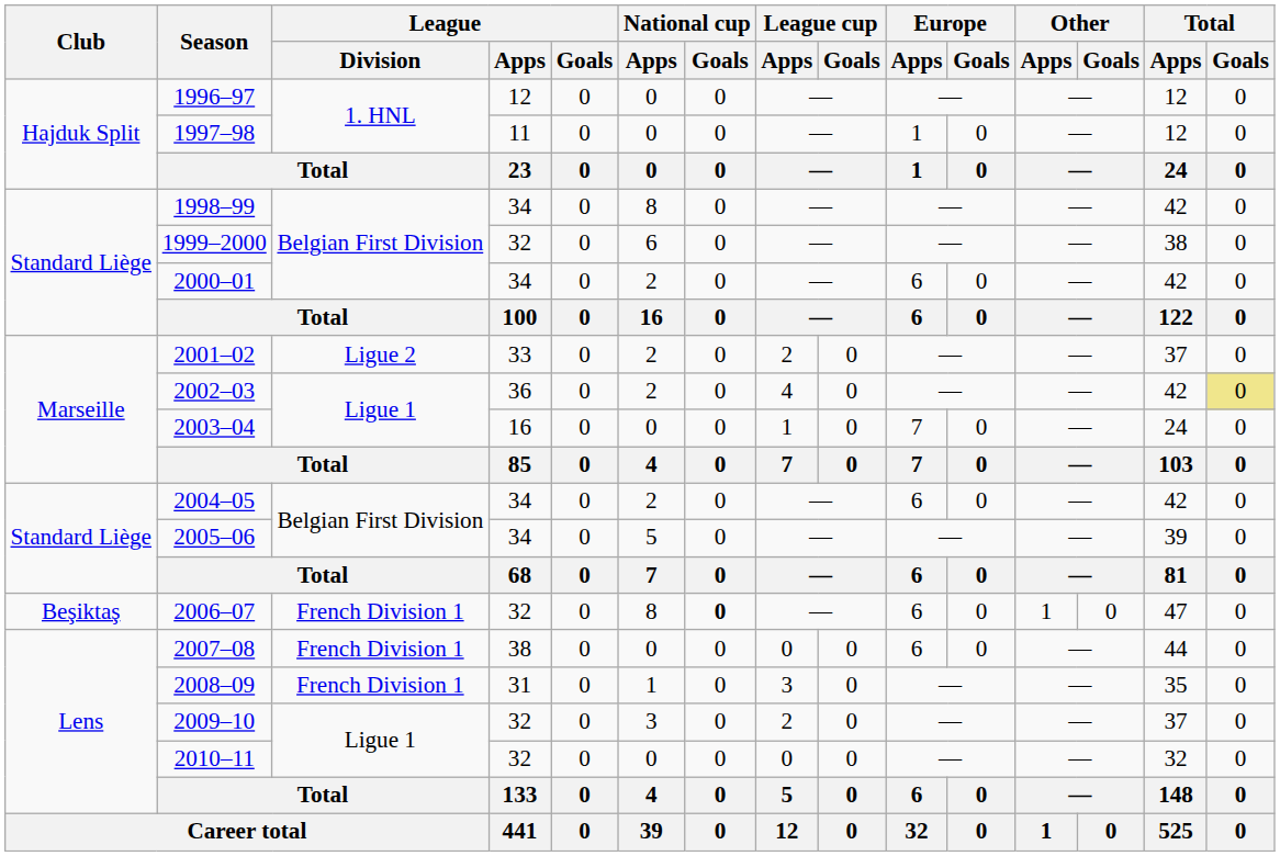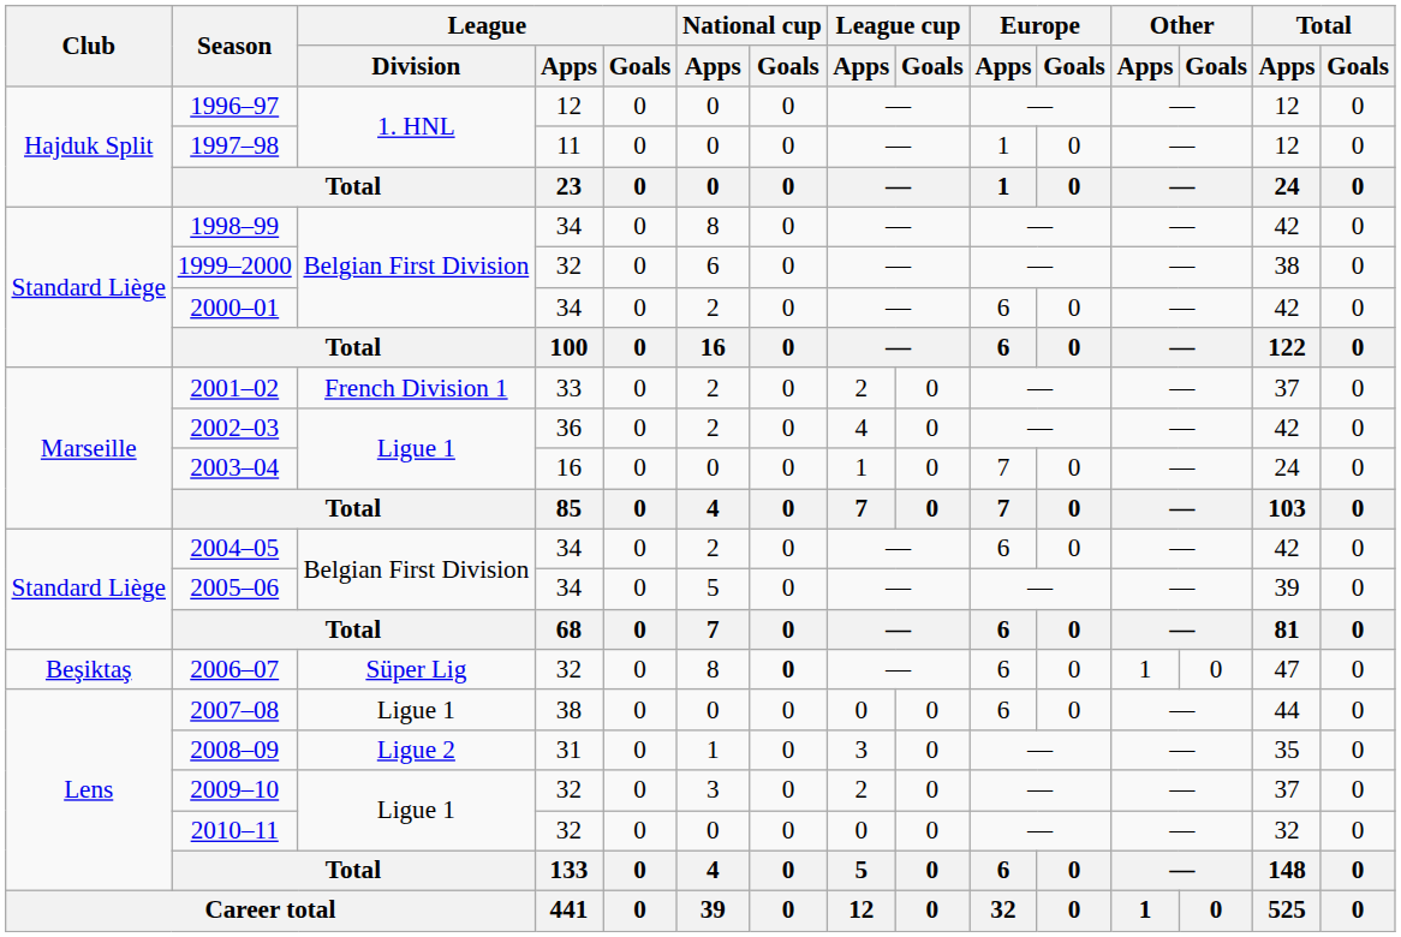 <table class="wikitable" style="text-align: center;">
 <tr>
 <th rowspan="2">Club</th>
 <th rowspan="2">Season</th>
 <th colspan="3">League</th>
 <th colspan="2">National cup</th>
 <th colspan="2">League cup</th>
 <th colspan="2">Europe</th>
 <th colspan="2">Other</th>
 <th colspan="2">Total</th>
 </tr>
 <tr>
 <th>Division</th>
 <th>Apps</th>
 <th>Goals</th>
 <th>Apps</th>
 <th>Goals</th>
 <th>Apps</th>
 <th>Goals</th>
 <th>Apps</th>
 <th>Goals</th>
 <th>Apps</th>
 <th>Goals</th>
 <th>Apps</th>
 <th>Goals</th>
 </tr>
 <tr>
 <td rowspan="3"><a href='#'>Hajduk Split</a></td>
 <td><a href='#'>1996–97</a></td>
 <td rowspan="2"><a href='#'>1. HNL</a></td>
 <td>12</td>
 <td>0</td>
 <td>0</td>
 <td>0</td>
 <td colspan="2">—</td>
 <td colspan="2">—</td>
 <td colspan="2">—</td>
 <td>12</td>
 <td>0</td>
 </tr>
 <tr>
 <td><a href='#'>1997–98</a></td>
 <td>11</td>
 <td>0</td>
 <td>0</td>
 <td>0</td>
 <td colspan="2">—</td>
 <td>1</td>
 <td>0</td>
 <td colspan="2">—</td>
 <td>12</td>
 <td>0</td>
 </tr>
 <tr>
 <th colspan="2">Total</th>
 <th>23</th>
 <th>0</th>
 <th>0</th>
 <th>0</th>
 <th colspan="2">—</th>
 <th>1</th>
 <th>0</th>
 <th colspan="2">—</th>
 <th>24</th>
 <th>0</th>
 </tr>
 <tr>
 <td rowspan="4"><a href='#'>Standard Liège</a></td>
 <td><a href='#'>1998–99</a></td>
 <td rowspan="3"><a href='#'>Belgian First Division</a></td>
 <td>34</td>
 <td>0</td>
 <td>8</td>
 <td>0</td>
 <td colspan="2">—</td>
 <td colspan="2">—</td>
 <td colspan="2">—</td>
 <td>42</td>
 <td>0</td>
 </tr>
 <tr>
 <td><a href='#'>1999–2000</a></td>
 <td>32</td>
 <td>0</td>
 <td>6</td>
 <td>0</td>
 <td colspan="2">—</td>
 <td colspan="2">—</td>
 <td colspan="2">—</td>
 <td>38</td>
 <td>0</td>
 </tr>
 <tr>
 <td><a href='#'>2000–01</a></td>
 <td>34</td>
 <td>0</td>
 <td>2</td>
 <td>0</td>
 <td colspan="2">—</td>
 <td>6</td>
 <td>0</td>
 <td colspan="2">—</td>
 <td>42</td>
 <td>0</td>
 </tr>
 <tr>
 <th colspan="2">Total</th>
 <th>100</th>
 <th>0</th>
 <th>16</th>
 <th>0</th>
 <th colspan="2">—</th>
 <th>6</th>
 <th>0</th>
 <th colspan="2">—</th>
 <th>122</th>
 <th>0</th>
 </tr>
 <tr>
 <td rowspan="4"><a href='#'>Marseille</a></td>
 <td><a href='#'>2001–02</a></td>
-<td><a href='#'>Ligue 2</a></td>
+<td><a href='#'>French Division 1</a></td>
 <td>33</td>
 <td>0</td>
 <td>2</td>
 <td>0</td>
 <td>2</td>
 <td>0</td>
 <td colspan="2">—</td>
 <td colspan="2">—</td>
 <td>37</td>
 <td>0</td>
 </tr>
 <tr>
 <td><a href='#'>2002–03</a></td>
 <td rowspan="2"><a href='#'>Ligue 1</a></td>
 <td>36</td>
 <td>0</td>
 <td>2</td>
 <td>0</td>
 <td>4</td>
 <td>0</td>
 <td colspan="2">—</td>
 <td colspan="2">—</td>
 <td>42</td>
-<td style="background: khaki;">0</td>
+<td>0</td>
 </tr>
 <tr>
 <td><a href='#'>2003–04</a></td>
 <td>16</td>
 <td>0</td>
 <td>0</td>
 <td>0</td>
 <td>1</td>
 <td>0</td>
 <td>7</td>
 <td>0</td>
 <td colspan="2">—</td>
 <td>24</td>
 <td>0</td>
 </tr>
 <tr>
 <th colspan="2">Total</th>
 <th>85</th>
 <th>0</th>
 <th>4</th>
 <th>0</th>
 <th>7</th>
 <th>0</th>
 <th>7</th>
 <th>0</th>
 <th colspan="2">—</th>
 <th>103</th>
 <th>0</th>
 </tr>
 <tr>
 <td rowspan="3"><a href='#'>Standard Liège</a></td>
 <td><a href='#'>2004–05</a></td>
 <td rowspan="2">Belgian First Division</td>
 <td>34</td>
 <td>0</td>
 <td>2</td>
 <td>0</td>
 <td colspan="2">—</td>
 <td>6</td>
 <td>0</td>
 <td colspan="2">—</td>
 <td>42</td>
 <td>0</td>
 </tr>
 <tr>
 <td><a href='#'>2005–06</a></td>
 <td>34</td>
 <td>0</td>
 <td>5</td>
 <td>0</td>
 <td colspan="2">—</td>
 <td colspan="2">—</td>
 <td colspan="2">—</td>
 <td>39</td>
 <td>0</td>
 </tr>
 <tr>
 <th colspan="2">Total</th>
 <th>68</th>
 <th>0</th>
 <th>7</th>
 <th>0</th>
 <th colspan="2">—</th>
 <th>6</th>
 <th>0</th>
 <th colspan="2">—</th>
 <th>81</th>
 <th>0</th>
 </tr>
 <tr>
 <td><a href='#'>Beşiktaş</a></td>
 <td><a href='#'>2006–07</a></td>
-<td><a href='#'>French Division 1</a></td>
+<td><a href='#'>Süper Lig</a></td>
 <td>32</td>
 <td>0</td>
 <td>8</td>
 <td><strong>0</strong></td>
 <td colspan="2">—</td>
 <td>6</td>
 <td>0</td>
 <td>1</td>
 <td>0</td>
 <td>47</td>
 <td>0</td>
 </tr>
 <tr>
 <td rowspan="5"><a href='#'>Lens</a></td>
 <td><a href='#'>2007–08</a></td>
-<td><a href='#'>French Division 1</a></td>
+<td>Ligue 1</td>
 <td>38</td>
 <td>0</td>
 <td>0</td>
 <td>0</td>
 <td>0</td>
 <td>0</td>
 <td>6</td>
 <td>0</td>
 <td colspan="2">—</td>
 <td>44</td>
 <td>0</td>
 </tr>
 <tr>
 <td><a href='#'>2008–09</a></td>
-<td><a href='#'>French Division 1</a></td>
+<td><a href='#'>Ligue 2</a></td>
 <td>31</td>
 <td>0</td>
 <td>1</td>
 <td>0</td>
 <td>3</td>
 <td>0</td>
 <td colspan="2">—</td>
 <td colspan="2">—</td>
 <td>35</td>
 <td>0</td>
 </tr>
 <tr>
 <td><a href='#'>2009–10</a></td>
 <td rowspan="2">Ligue 1</td>
 <td>32</td>
 <td>0</td>
 <td>3</td>
 <td>0</td>
 <td>2</td>
 <td>0</td>
 <td colspan="2">—</td>
 <td colspan="2">—</td>
 <td>37</td>
 <td>0</td>
 </tr>
 <tr>
 <td><a href='#'>2010–11</a></td>
 <td>32</td>
 <td>0</td>
 <td>0</td>
 <td>0</td>
 <td>0</td>
 <td>0</td>
 <td colspan="2">—</td>
 <td colspan="2">—</td>
 <td>32</td>
 <td>0</td>
 </tr>
 <tr>
 <th colspan="2">Total</th>
 <th>133</th>
 <th>0</th>
 <th>4</th>
 <th>0</th>
 <th>5</th>
 <th>0</th>
 <th>6</th>
 <th>0</th>
 <th colspan="2">—</th>
 <th>148</th>
 <th>0</th>
 </tr>
 <tr>
 <th colspan="3">Career total</th>
 <th>441</th>
 <th>0</th>
 <th>39</th>
 <th>0</th>
 <th>12</th>
 <th>0</th>
 <th>32</th>
 <th>0</th>
 <th>1</th>
 <th>0</th>
 <th>525</th>
 <th>0</th>
 </tr>
 </table>
